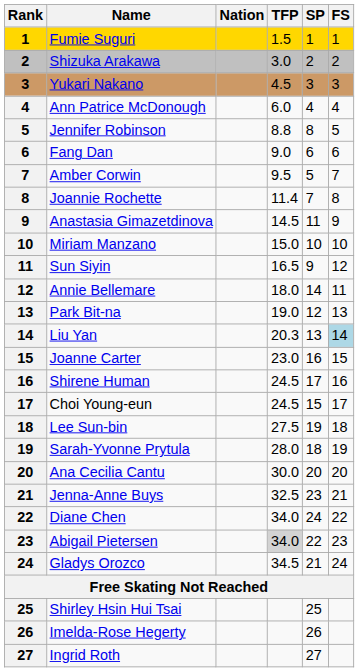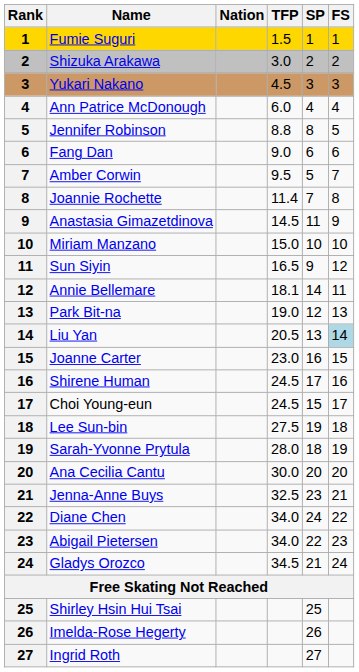 <table class="wikitable">
 <tr>
 <th>Rank</th>
 <th>Name</th>
 <th>Nation</th>
 <th>TFP</th>
 <th>SP</th>
 <th>FS</th>
 </tr>
 <tr bgcolor="gold">
 <td align="center"><strong>1</strong></td>
 <td><a href='#'>Fumie Suguri</a></td>
 <td></td>
 <td>1.5</td>
 <td>1</td>
 <td>1</td>
 </tr>
 <tr bgcolor="silver">
 <td align="center"><strong>2</strong></td>
 <td><a href='#'>Shizuka Arakawa</a></td>
 <td></td>
 <td>3.0</td>
 <td>2</td>
 <td>2</td>
 </tr>
 <tr bgcolor="cc9966">
 <td align="center"><strong>3</strong></td>
 <td><a href='#'>Yukari Nakano</a></td>
 <td></td>
 <td>4.5</td>
 <td>3</td>
 <td>3</td>
 </tr>
 <tr>
 <th>4</th>
 <td><a href='#'>Ann Patrice McDonough</a></td>
 <td></td>
 <td>6.0</td>
 <td>4</td>
 <td>4</td>
 </tr>
 <tr>
 <th>5</th>
 <td><a href='#'>Jennifer Robinson</a></td>
 <td></td>
 <td>8.8</td>
 <td>8</td>
 <td>5</td>
 </tr>
 <tr>
 <th>6</th>
 <td><a href='#'>Fang Dan</a></td>
 <td></td>
 <td>9.0</td>
 <td>6</td>
 <td>6</td>
 </tr>
 <tr>
 <th>7</th>
 <td><a href='#'>Amber Corwin</a></td>
 <td></td>
 <td>9.5</td>
 <td>5</td>
 <td>7</td>
 </tr>
 <tr>
 <th>8</th>
 <td><a href='#'>Joannie Rochette</a></td>
 <td></td>
 <td>11.4</td>
 <td>7</td>
 <td>8</td>
 </tr>
 <tr>
 <th>9</th>
 <td><a href='#'>Anastasia Gimazetdinova</a></td>
 <td></td>
 <td>14.5</td>
 <td>11</td>
 <td>9</td>
 </tr>
 <tr>
 <th>10</th>
 <td><a href='#'>Miriam Manzano</a></td>
 <td></td>
 <td>15.0</td>
 <td>10</td>
 <td>10</td>
 </tr>
 <tr>
 <th>11</th>
 <td><a href='#'>Sun Siyin</a></td>
 <td></td>
 <td>16.5</td>
 <td>9</td>
 <td>12</td>
 </tr>
 <tr>
 <th>12</th>
 <td><a href='#'>Annie Bellemare</a></td>
 <td></td>
-<td>18.0</td>
+<td>18.1</td>
 <td>14</td>
 <td>11</td>
 </tr>
 <tr>
 <th>13</th>
 <td><a href='#'>Park Bit-na</a></td>
 <td></td>
 <td>19.0</td>
 <td>12</td>
 <td>13</td>
 </tr>
 <tr>
 <th>14</th>
 <td><a href='#'>Liu Yan</a></td>
 <td></td>
-<td>20.3</td>
+<td>20.5</td>
 <td>13</td>
 <td style="background: lightblue;">14</td>
 </tr>
 <tr>
 <th>15</th>
 <td><a href='#'>Joanne Carter</a></td>
 <td></td>
 <td>23.0</td>
 <td>16</td>
 <td>15</td>
 </tr>
 <tr>
 <th>16</th>
 <td><a href='#'>Shirene Human</a></td>
 <td></td>
 <td>24.5</td>
 <td>17</td>
 <td>16</td>
 </tr>
 <tr>
 <th>17</th>
 <td>Choi Young-eun</td>
 <td></td>
 <td>24.5</td>
 <td>15</td>
 <td>17</td>
 </tr>
 <tr>
 <th>18</th>
 <td><a href='#'>Lee Sun-bin</a></td>
 <td></td>
 <td>27.5</td>
 <td>19</td>
 <td>18</td>
 </tr>
 <tr>
 <th>19</th>
 <td><a href='#'>Sarah-Yvonne Prytula</a></td>
 <td></td>
 <td>28.0</td>
 <td>18</td>
 <td>19</td>
 </tr>
 <tr>
 <th>20</th>
 <td><a href='#'>Ana Cecilia Cantu</a></td>
 <td></td>
 <td>30.0</td>
 <td>20</td>
 <td>20</td>
 </tr>
 <tr>
 <th>21</th>
 <td><a href='#'>Jenna-Anne Buys</a></td>
 <td></td>
 <td>32.5</td>
 <td>23</td>
 <td>21</td>
 </tr>
 <tr>
 <th>22</th>
 <td><a href='#'>Diane Chen</a></td>
 <td></td>
 <td>34.0</td>
 <td>24</td>
 <td>22</td>
 </tr>
 <tr>
 <th>23</th>
 <td><a href='#'>Abigail Pietersen</a></td>
 <td></td>
-<td style="background: lightgrey;">34.0</td>
+<td>34.0</td>
 <td>22</td>
 <td>23</td>
 </tr>
 <tr>
 <th>24</th>
 <td><a href='#'>Gladys Orozco</a></td>
 <td></td>
 <td>34.5</td>
 <td>21</td>
 <td>24</td>
 </tr>
 <tr>
 <th colspan=6>Free Skating Not Reached</th>
 </tr>
 <tr>
 <th>25</th>
 <td><a href='#'>Shirley Hsin Hui Tsai</a></td>
 <td></td>
 <td></td>
 <td>25</td>
 <td></td>
 </tr>
 <tr>
 <th>26</th>
 <td><a href='#'>Imelda-Rose Hegerty</a></td>
 <td></td>
 <td></td>
 <td>26</td>
 <td></td>
 </tr>
 <tr>
 <th>27</th>
 <td><a href='#'>Ingrid Roth</a></td>
 <td></td>
 <td></td>
 <td>27</td>
 <td></td>
 </tr>
 </table>
